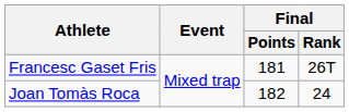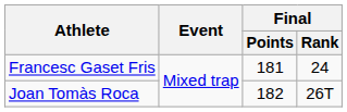 <table class="wikitable" style="font-size:90%">
 <tr>
 <th rowspan="2">Athlete</th>
 <th rowspan="2">Event</th>
 <th colspan=2>Final</th>
 </tr>
 <tr style="font-size:95%">
 <th>Points</th>
 <th>Rank</th>
 </tr>
 <tr align=center>
 <td align=left><a href='#'>Francesc Gaset Fris</a></td>
 <td align=left rowspan=2><a href='#'>Mixed trap</a></td>
 <td>181</td>
-<td>26T</td>
+<td>24</td>
 </tr>
 <tr align=center>
 <td align=left><a href='#'>Joan Tomàs Roca</a></td>
 <td>182</td>
-<td>24</td>
+<td>26T</td>
 </tr>
 </table>
